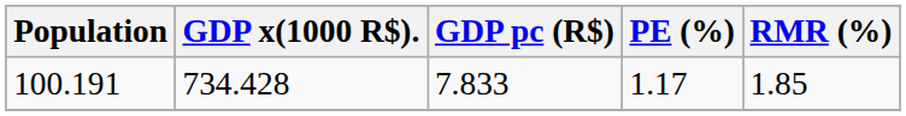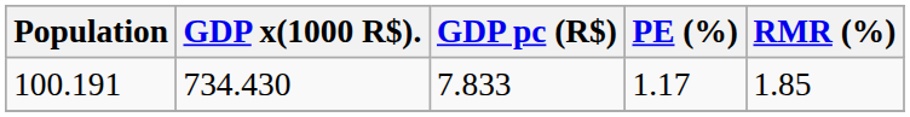 <table class="wikitable" border="1">
 <tr>
 <th>Population </th>
 <th><a href='#'>GDP</a> x(1000 R$).</th>
 <th><a href='#'>GDP pc</a> (R$)</th>
 <th><a href='#'>PE</a> (%)</th>
 <th><a href='#'>RMR</a> (%)</th>
 </tr>
 <tr>
 <td>100.191</td>
-<td>734.428</td>
+<td>734.430</td>
 <td>7.833</td>
 <td>1.17</td>
 <td>1.85</td>
 </tr>
 <tr>
 </tr>
 </table>
